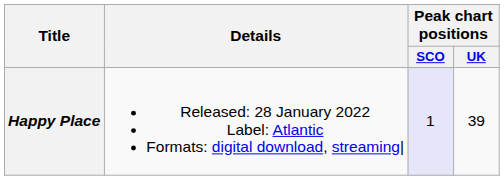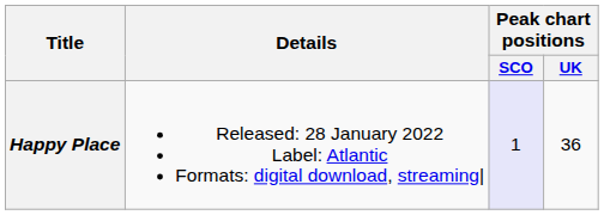 <table class="wikitable plainrowheaders" style="text-align:center;">
 <tr>
 <th scope="col" rowspan="2">Title</th>
 <th scope="col" rowspan="2">Details</th>
 <th colspan="2">Peak chart positions</th>
 </tr>
 <tr>
 <th scope="col" style="width:3em;font-size:85%;"><a href='#'>SCO</a><br></th>
 <th scope="col" style="width:3em;font-size:85%;"><a href='#'>UK</a><br></th>
 </tr>
 <tr>
 <th scope="row"><em>Happy Place</em></th>
 <td><br><ul><li>Released: 28 January 2022</li><li>Label: <a href='#'>Atlantic</a></li><li>Formats: <a href='#'>digital download</a>, <a href='#'>streaming</a>|</li></ul></td>
 <td style="background: lavender;">1</td>
-<td>39</td>
+<td>36</td>
 </tr>
 </table>
